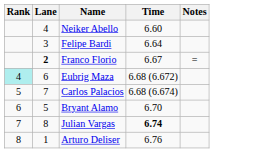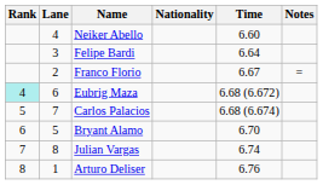 <table class="wikitable sortable" style="text-align:center">
 <tr>
 <th>Rank</th>
 <th>Lane</th>
 <th>Name</th>
+<th>Nationality</th>
 <th>Time</th>
 <th>Notes</th>
 </tr>
 <tr>
 <td></td>
 <td>4</td>
 <td align=left><a href='#'>Neiker Abello</a></td>
+<td align=left></td>
 <td>6.60</td>
 <td></td>
 </tr>
 <tr>
 <td></td>
 <td>3</td>
 <td align=left><a href='#'>Felipe Bardi</a></td>
+<td align=left></td>
 <td>6.64</td>
 <td></td>
 </tr>
 <tr>
 <td></td>
-<td><strong>2</strong></td>
+<td>2</td>
 <td align=left><a href='#'>Franco Florio</a></td>
+<td align=left></td>
 <td>6.67</td>
 <td>=</td>
 </tr>
 <tr>
 <td style="background: paleturquoise;">4</td>
 <td>6</td>
 <td align=left><a href='#'>Eubrig Maza</a></td>
+<td align=left></td>
 <td>6.68 (6.672)</td>
 <td></td>
 </tr>
 <tr>
 <td>5</td>
 <td>7</td>
 <td align=left><a href='#'>Carlos Palacios</a></td>
+<td align=left></td>
 <td>6.68 (6.674)</td>
 <td></td>
 </tr>
 <tr>
 <td>6</td>
 <td>5</td>
 <td align=left><a href='#'>Bryant Alamo</a></td>
+<td align=left></td>
 <td>6.70</td>
 <td></td>
 </tr>
 <tr>
 <td>7</td>
 <td>8</td>
 <td align=left><a href='#'>Julian Vargas</a></td>
-<td><strong>6.74</strong></td>
+<td align=left></td>
+<td>6.74</td>
 <td></td>
 </tr>
 <tr>
 <td>8</td>
 <td>1</td>
 <td align=left><a href='#'>Arturo Deliser</a></td>
+<td align=left></td>
 <td>6.76</td>
 <td></td>
 </tr>
 </table>
